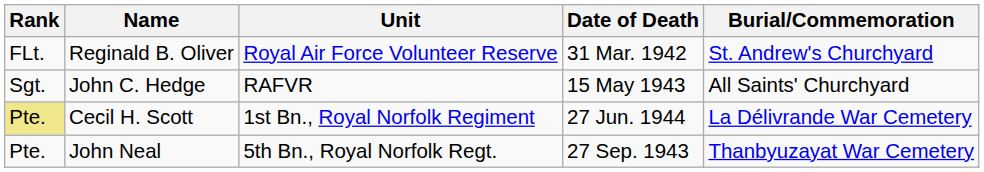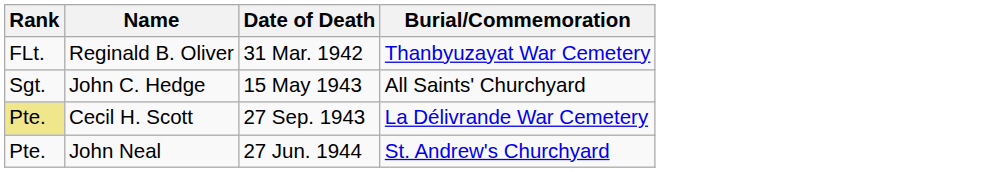 <table class="wikitable">
 <tr>
 <th>Rank</th>
 <th>Name</th>
-<th>Unit</th>
 <th>Date of Death</th>
 <th>Burial/Commemoration</th>
 </tr>
 <tr>
 <td>FLt.</td>
 <td>Reginald B. Oliver</td>
-<td><a href='#'>Royal Air Force Volunteer Reserve</a></td>
 <td>31 Mar. 1942</td>
-<td><a href='#'>St. Andrew's Churchyard</a></td>
+<td><a href='#'>Thanbyuzayat War Cemetery</a></td>
 </tr>
 <tr>
 <td>Sgt.</td>
 <td>John C. Hedge</td>
-<td>RAFVR</td>
 <td>15 May 1943</td>
 <td>All Saints' Churchyard</td>
 </tr>
 <tr>
 <td style="background: khaki;">Pte.</td>
 <td>Cecil H. Scott</td>
-<td>1st Bn., <a href='#'>Royal Norfolk Regiment</a></td>
-<td>27 Jun. 1944</td>
+<td>27 Sep. 1943</td>
 <td><a href='#'>La Délivrande War Cemetery</a></td>
 </tr>
 <tr>
 <td>Pte.</td>
 <td>John Neal</td>
-<td>5th Bn., Royal Norfolk Regt.</td>
-<td>27 Sep. 1943</td>
-<td><a href='#'>Thanbyuzayat War Cemetery</a></td>
+<td>27 Jun. 1944</td>
+<td><a href='#'>St. Andrew's Churchyard</a></td>
 </tr>
 </table>
